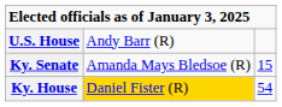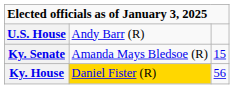 <table class=wikitable>
 <tr>
 <td colspan="3"><strong>Elected officials as of January 3, 2025</strong></td>
 </tr>
 <tr>
 <th scope=row><a href='#'>U.S. House</a></th>
 <td><a href='#'>Andy Barr</a> (R)</td>
 <td></td>
 </tr>
 <tr>
 <th scope=row><a href='#'>Ky. Senate</a></th>
 <td><a href='#'>Amanda Mays Bledsoe</a> (R)</td>
 <td><a href='#'>15</a></td>
 </tr>
 <tr>
 <th scope=row><a href='#'>Ky. House</a></th>
 <td style="background: gold;"><a href='#'>Daniel Fister</a> (R)</td>
-<td><a href='#'>54</a></td>
+<td><a href='#'>56</a></td>
 </tr>
 </table>
